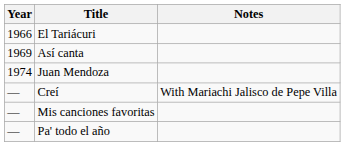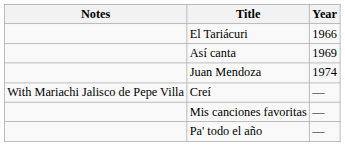 <table class="wikitable">
 <tr>
+<th colspan="1">Notes</th>
+<th colspan="1">Title</th>
 <th colspan="1">Year</th>
-<th colspan="1">Title</th>
-<th colspan="1">Notes</th>
 </tr>
 <tr>
+<td></td>
+<td><bdi>El Tariácuri</bdi></td>
 <td>1966</td>
-<td><bdi>El Tariácuri</bdi></td>
-<td></td>
 </tr>
 <tr>
+<td></td>
+<td><bdi>Así canta</bdi></td>
 <td>1969</td>
-<td><bdi>Así canta</bdi></td>
-<td></td>
 </tr>
 <tr>
+<td></td>
+<td><bdi>Juan Mendoza</bdi></td>
 <td>1974</td>
-<td><bdi>Juan Mendoza</bdi></td>
-<td></td>
 </tr>
 <tr>
+<td><bdi>With Mariachi Jalisco de Pepe Villa</bdi></td>
+<td><bdi>Creí</bdi></td>
 <td>—</td>
-<td><bdi>Creí</bdi></td>
-<td><bdi>With Mariachi Jalisco de Pepe Villa</bdi></td>
 </tr>
 <tr>
+<td></td>
+<td><bdi>Mis canciones favoritas</bdi></td>
 <td>—</td>
-<td><bdi>Mis canciones favoritas</bdi></td>
-<td></td>
 </tr>
 <tr>
+<td></td>
+<td><bdi>Pa' todo el año</bdi></td>
 <td>—</td>
-<td><bdi>Pa' todo el año</bdi></td>
-<td></td>
 </tr>
 </table>
